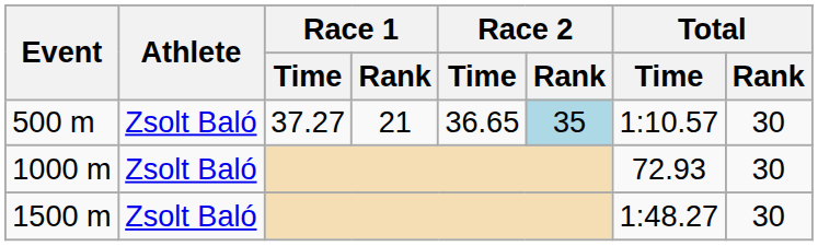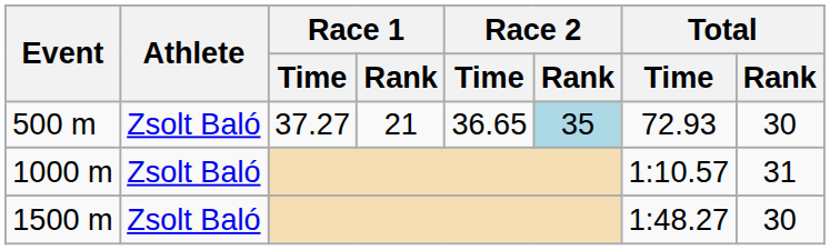 <table class="wikitable" border="1" style="font-size:90%">
 <tr>
 <th rowspan=2>Event</th>
 <th rowspan=2>Athlete</th>
 <th colspan=2>Race 1</th>
 <th colspan=2>Race 2</th>
 <th colspan=2>Total</th>
 </tr>
 <tr>
 <th>Time</th>
 <th>Rank</th>
 <th>Time</th>
 <th>Rank</th>
 <th>Time</th>
 <th>Rank</th>
 </tr>
 <tr>
 <td>500 m</td>
 <td><a href='#'>Zsolt Baló</a></td>
 <td align=center>37.27</td>
 <td align=center>21</td>
 <td align=center>36.65</td>
 <td align=center style="background: lightblue;">35</td>
-<td align=center>1:10.57</td>
+<td align=center>72.93</td>
 <td align=center>30</td>
 </tr>
 <tr>
 <td>1000 m</td>
 <td><a href='#'>Zsolt Baló</a></td>
 <td colspan="4" bgcolor="wheat"></td>
-<td align=center>72.93</td>
-<td align=center>30</td>
+<td align=center>1:10.57</td>
+<td align=center>31</td>
 </tr>
 <tr>
 <td>1500 m</td>
 <td><a href='#'>Zsolt Baló</a></td>
 <td colspan="4" bgcolor="wheat"></td>
 <td align=center>1:48.27</td>
 <td align=center>30</td>
 </tr>
 </table>
